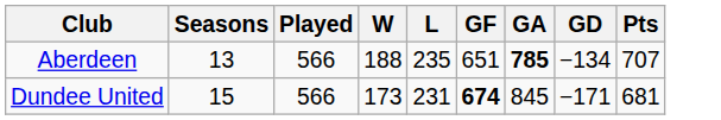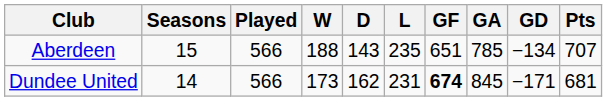 <table class="wikitable sortable" style="text-align:center; font-size:95%">
 <tr>
 <th>Club</th>
 <th>Seasons</th>
 <th>Played</th>
 <th>W</th>
+<th>D</th>
 <th>L</th>
 <th>GF</th>
 <th>GA</th>
 <th>GD</th>
 <th>Pts</th>
 </tr>
 <tr>
 <td><a href='#'>Aberdeen</a></td>
-<td>13</td>
+<td>15</td>
 <td>566</td>
 <td>188</td>
+<td>143</td>
 <td>235</td>
 <td>651</td>
-<td><strong>785</strong></td>
+<td>785</td>
 <td>−134</td>
 <td>707</td>
 </tr>
 <tr>
 <td><a href='#'>Dundee United</a></td>
-<td>15</td>
+<td>14</td>
 <td>566</td>
 <td>173</td>
+<td>162</td>
 <td>231</td>
 <td><strong>674</strong></td>
 <td>845</td>
 <td>−171</td>
 <td>681</td>
 </tr>
 </table>
